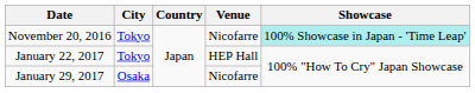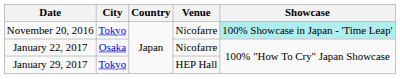 <table class="wikitable" style="text-align:center">
 <tr>
 <th>Date</th>
 <th>City</th>
 <th>Country</th>
 <th>Venue</th>
 <th>Showcase</th>
 </tr>
 <tr>
 <td>November 20, 2016</td>
 <td><a href='#'>Tokyo</a></td>
 <td rowspan="3">Japan</td>
 <td>Nicofarre</td>
 <td style="background: paleturquoise;">100% Showcase in Japan - 'Time Leap'</td>
 </tr>
 <tr>
 <td>January 22, 2017</td>
-<td><a href='#'>Tokyo</a></td>
-<td>HEP Hall</td>
+<td><a href='#'>Osaka</a></td>
+<td>Nicofarre</td>
 <td rowspan="2">100% "How To Cry" Japan Showcase</td>
 </tr>
 <tr>
 <td>January 29, 2017</td>
-<td><a href='#'>Osaka</a></td>
-<td>Nicofarre</td>
+<td><a href='#'>Tokyo</a></td>
+<td>HEP Hall</td>
 </tr>
 </table>
